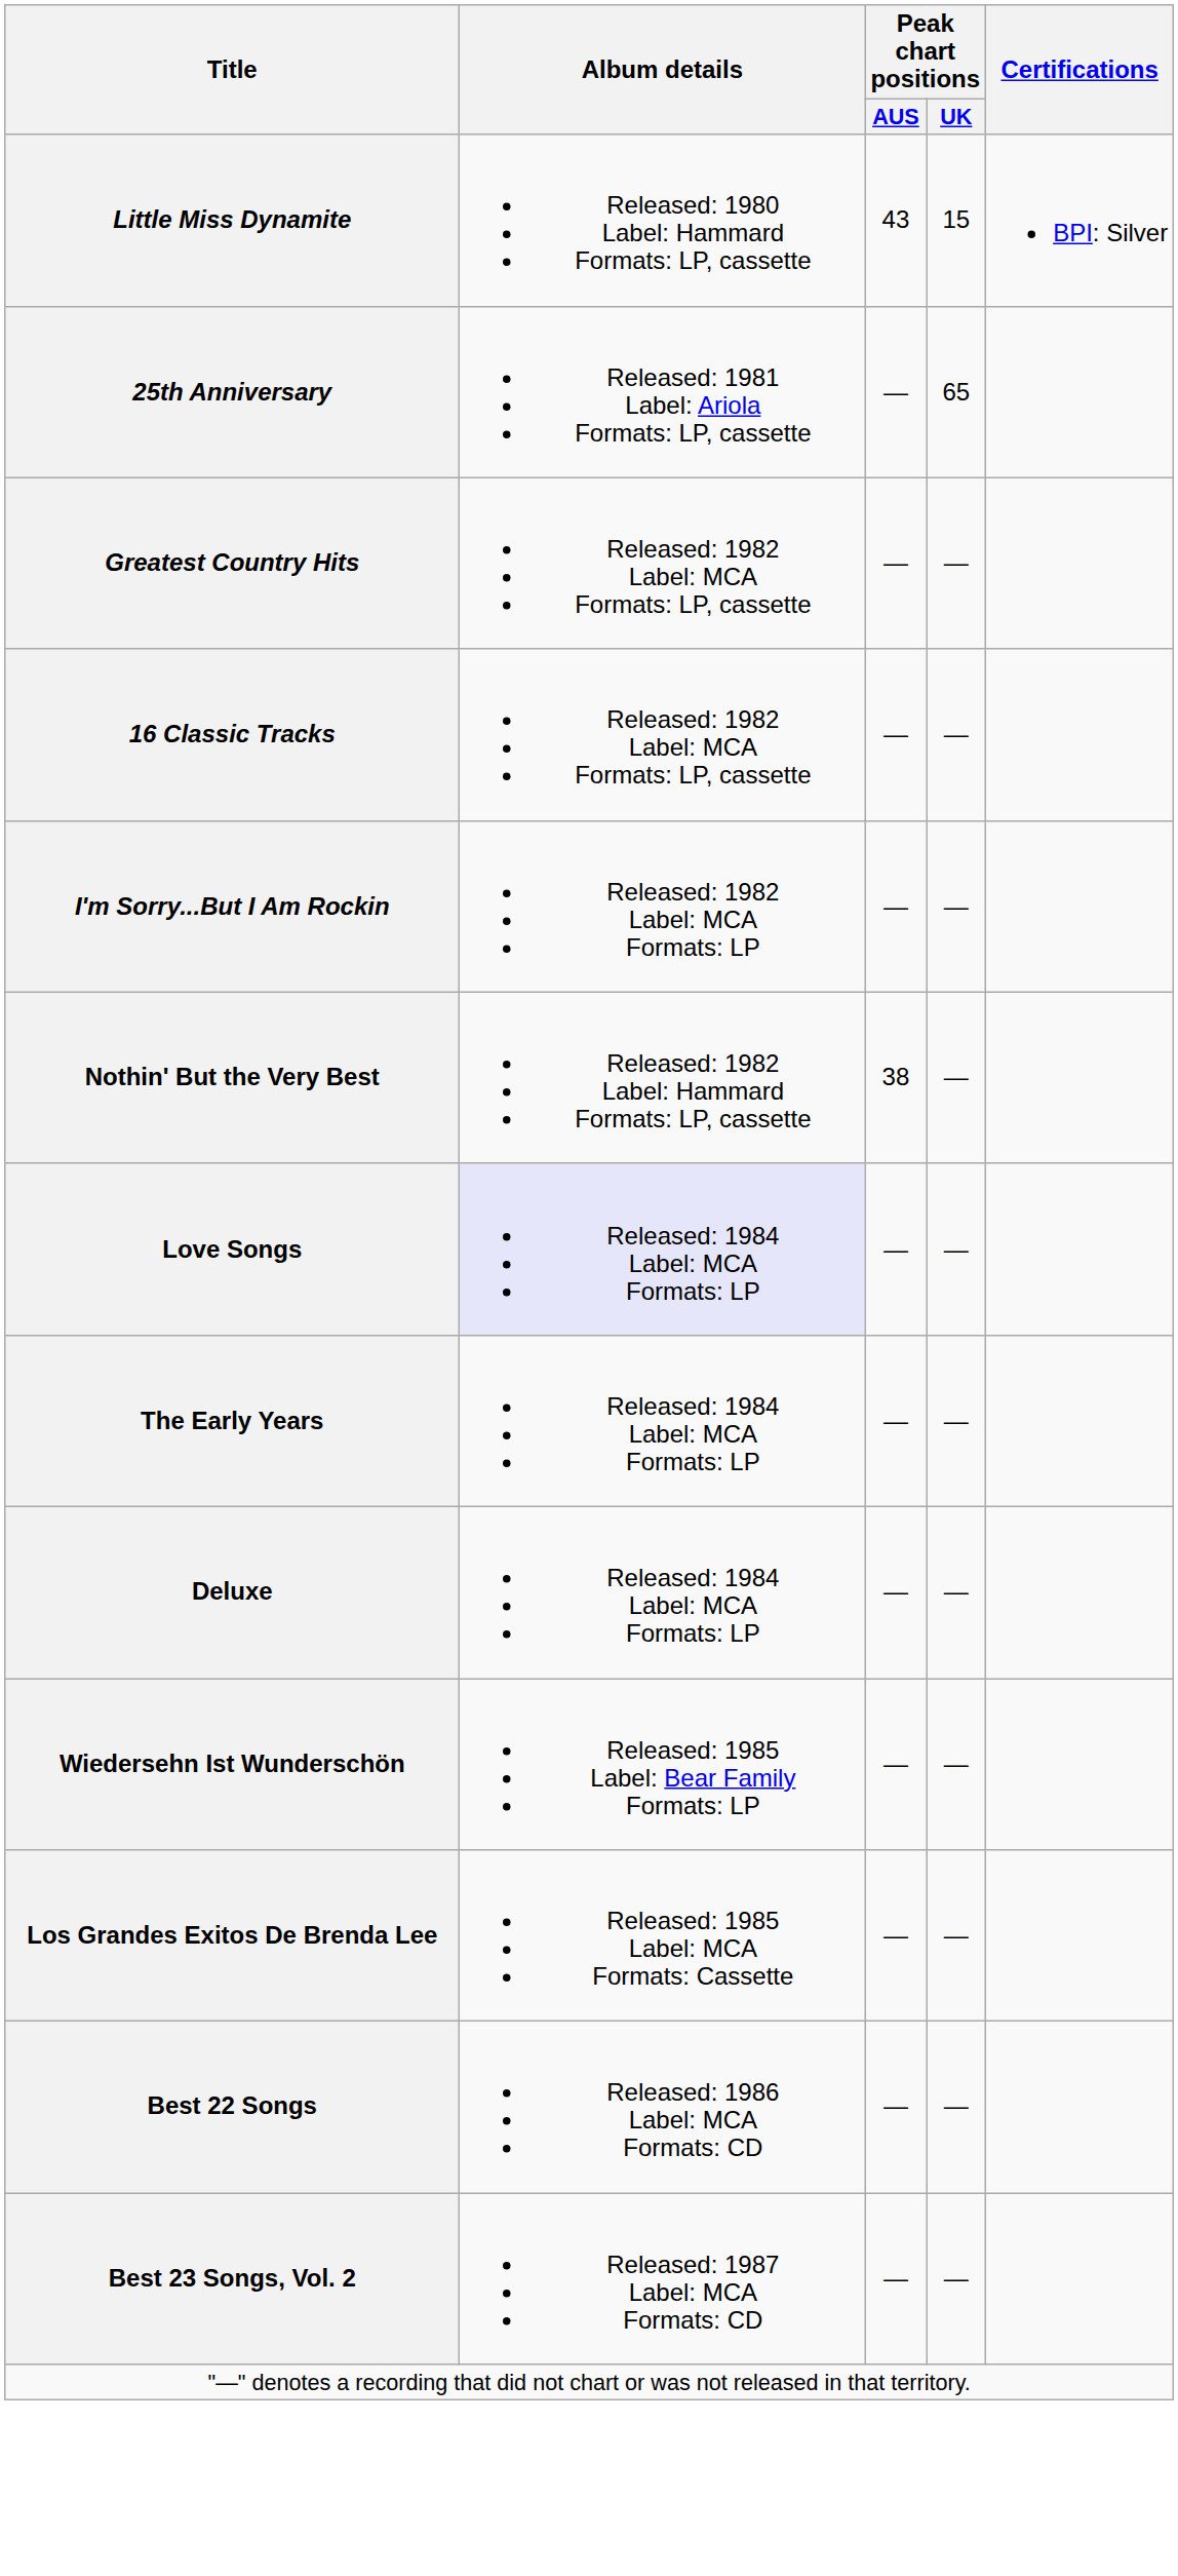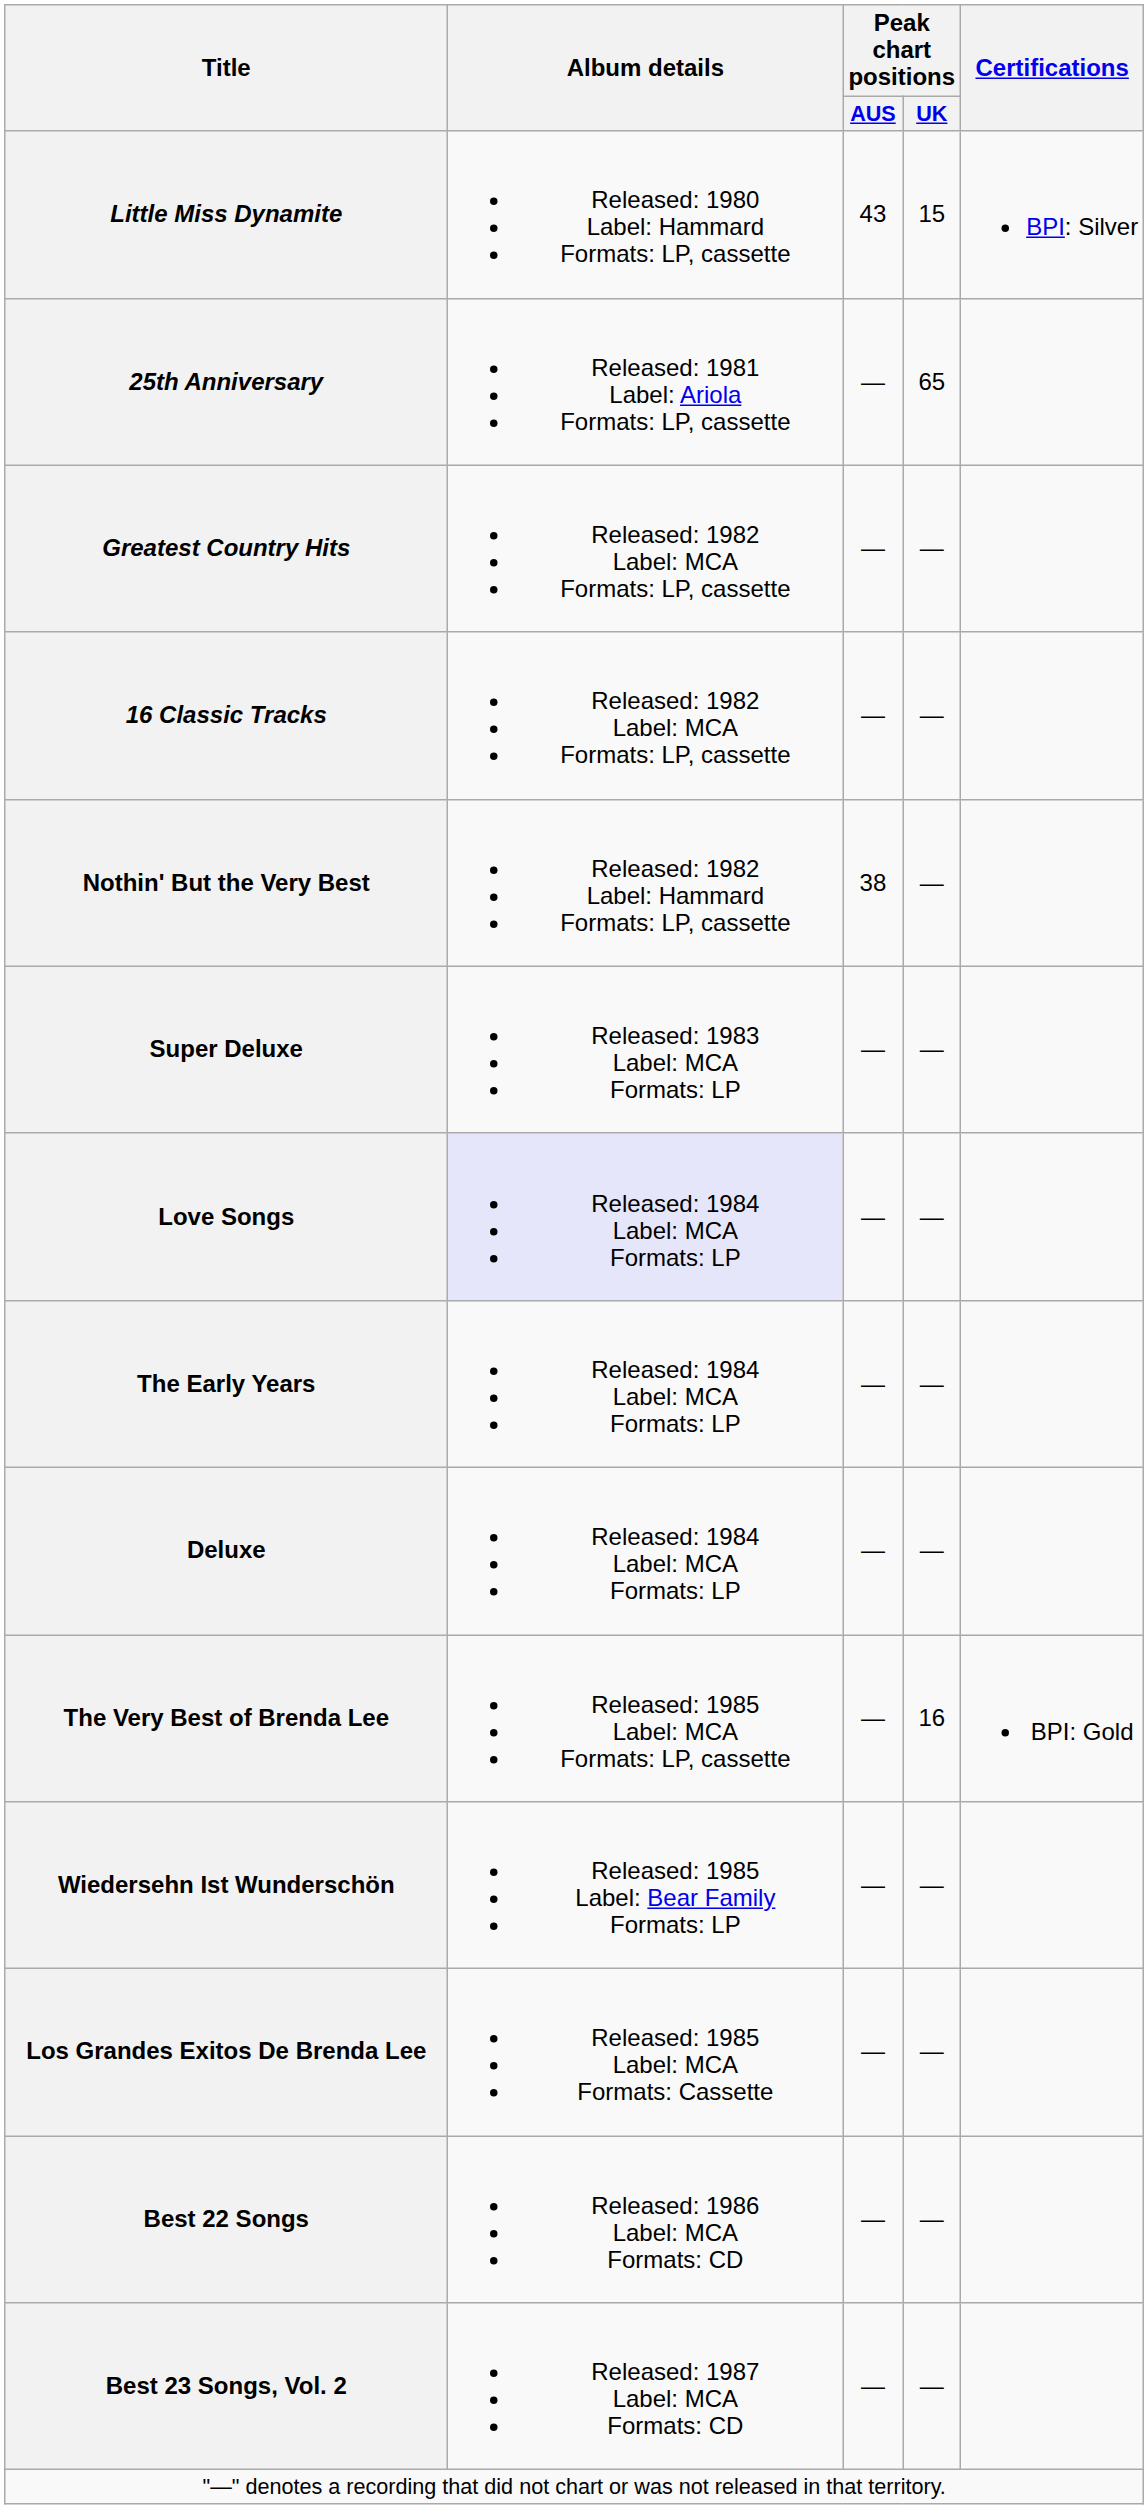 <table class="wikitable plainrowheaders" style="text-align:center;">
 <tr>
 <th scope="col" rowspan="2" style="width:18em;">Title</th>
 <th scope="col" rowspan="2" style="width:16em;">Album details</th>
 <th scope="col" colspan="2">Peak chart<br>positions</th>
 <th scope="col" rowspan="2"><a href='#'>Certifications</a></th>
 </tr>
 <tr>
 <th scope="col" style="width:2em;font-size:90%;"><a href='#'>AUS</a><br></th>
 <th scope="col" style="width:2em;font-size:90%;"><a href='#'>UK</a><br></th>
 </tr>
 <tr>
 <th scope="row"><em>Little Miss Dynamite</em></th>
 <td><br><ul><li>Released: 1980</li><li>Label: Hammard</li><li>Formats: LP, cassette</li></ul></td>
 <td>43</td>
 <td>15</td>
 <td><br><ul><li><a href='#'>BPI</a>: Silver</li></ul></td>
 </tr>
 <tr>
 <th scope="row"><em>25th Anniversary</em></th>
 <td><br><ul><li>Released: 1981</li><li>Label: <a href='#'>Ariola</a></li><li>Formats: LP, cassette</li></ul></td>
 <td>—</td>
 <td>65</td>
 <td></td>
 </tr>
 <tr>
 <th scope="row"><em>Greatest Country Hits</em></th>
 <td><br><ul><li>Released: 1982</li><li>Label: MCA</li><li>Formats: LP, cassette</li></ul></td>
 <td>—</td>
 <td>—</td>
 <td></td>
 </tr>
 <tr>
 <th scope="row"><em>16 Classic Tracks</em></th>
 <td><br><ul><li>Released: 1982</li><li>Label: MCA</li><li>Formats: LP, cassette</li></ul></td>
 <td>—</td>
 <td>—</td>
 <td></td>
 </tr>
 <tr>
-<th scope="row"><em>I'm Sorry...But I Am Rockin<strong></th>
-<td><br><ul><li>Released: 1982</li><li>Label: MCA</li><li>Formats: LP</li></ul></td>
-<td>—</td>
+<th scope="row"></em>Nothin' But the Very Best<em><br></th>
+<td><br><ul><li>Released: 1982</li><li>Label: Hammard</li><li>Formats: LP, cassette</li></ul></td>
+<td>38</td>
 <td>—</td>
 <td></td>
 </tr>
 <tr>
-<th scope="row"></em>Nothin' But the Very Best<em><br></th>
-<td><br><ul><li>Released: 1982</li><li>Label: Hammard</li><li>Formats: LP, cassette</li></ul></td>
-<td>38</td>
+<th scope="row"></em>Super Deluxe<em></th>
+<td><br><ul><li>Released: 1983</li><li>Label: MCA</li><li>Formats: LP</li></ul></td>
+<td>—</td>
 <td>—</td>
 <td></td>
 </tr>
 <tr>
 <th scope="row"></em>Love Songs<em></th>
 <td style="background: lavender;"><br><ul><li>Released: 1984</li><li>Label: MCA</li><li>Formats: LP</li></ul></td>
 <td>—</td>
 <td>—</td>
 <td></td>
 </tr>
 <tr>
 <th scope="row"></em>The Early Years<em></th>
 <td><br><ul><li>Released: 1984</li><li>Label: MCA</li><li>Formats: LP</li></ul></td>
 <td>—</td>
 <td>—</td>
 <td></td>
 </tr>
 <tr>
 <th scope="row"></em>Deluxe<em></th>
 <td><br><ul><li>Released: 1984</li><li>Label: MCA</li><li>Formats: LP</li></ul></td>
 <td>—</td>
 <td>—</td>
 <td></td>
+</tr>
+<tr>
+<th scope="row"></em>The Very Best of Brenda Lee<em></th>
+<td><br><ul><li>Released: 1985</li><li>Label: MCA</li><li>Formats: LP, cassette</li></ul></td>
+<td>—</td>
+<td>16</td>
+<td><br><ul><li>BPI: Gold</li></ul></td>
 </tr>
 <tr>
 <th scope="row"></em>Wiedersehn Ist Wunderschön<em></th>
 <td><br><ul><li>Released: 1985</li><li>Label: <a href='#'>Bear Family</a></li><li>Formats: LP</li></ul></td>
 <td>—</td>
 <td>—</td>
 <td></td>
 </tr>
 <tr>
 <th scope="row"></em>Los Grandes Exitos De Brenda Lee<em></th>
 <td><br><ul><li>Released: 1985</li><li>Label: MCA</li><li>Formats: Cassette</li></ul></td>
 <td>—</td>
 <td>—</td>
 <td></td>
 </tr>
 <tr>
 <th scope="row"></em>Best 22 Songs<em></th>
 <td><br><ul><li>Released: 1986</li><li>Label: MCA</li><li>Formats: CD</li></ul></td>
 <td>—</td>
 <td>—</td>
 <td></td>
 </tr>
 <tr>
 <th scope="row"></em>Best 23 Songs, Vol. 2<em></th>
 <td><br><ul><li>Released: 1987</li><li>Label: MCA</li><li>Formats: CD</li></ul></td>
 <td>—</td>
 <td>—</td>
 <td></td>
 </tr>
 <tr>
 <td colspan="5" style="font-size:90%">"—" denotes a recording that did not chart or was not released in that territory.</td>
 </tr>
 </table>
